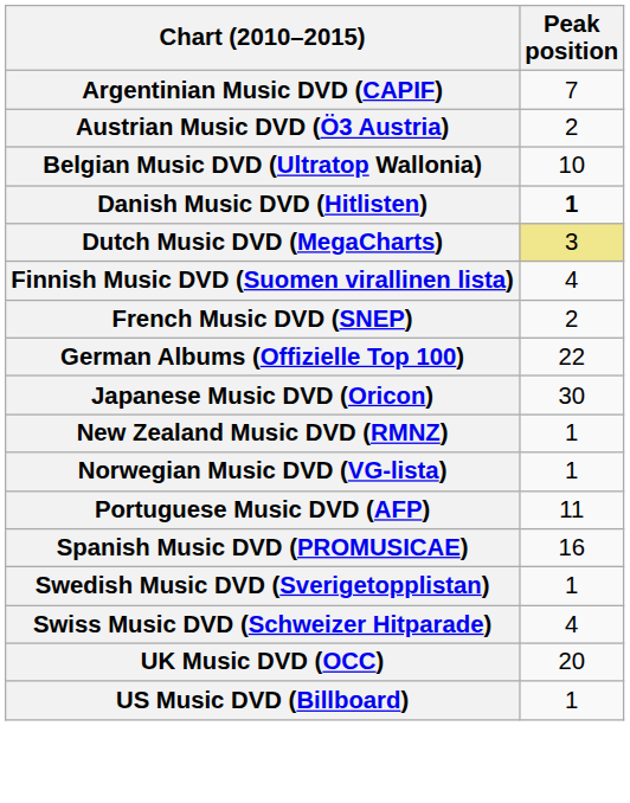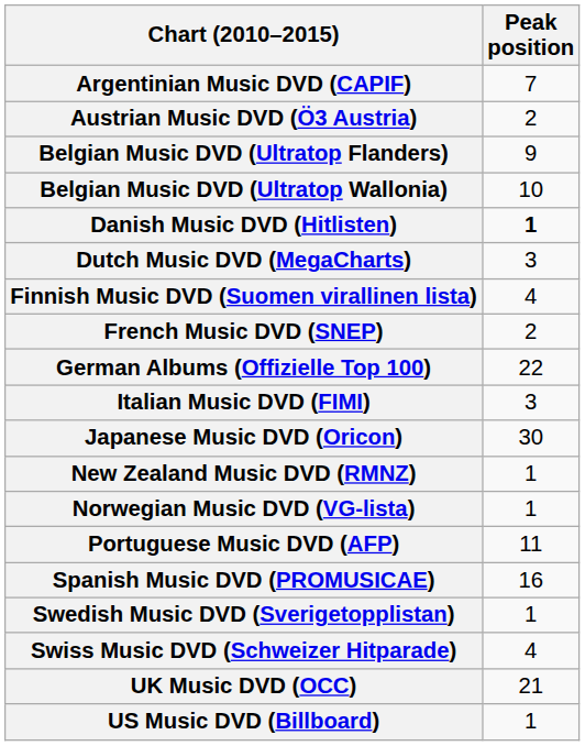 <table class="wikitable plainrowheaders sortable" style="text-align:center;">
 <tr>
 <th>Chart (2010–2015)</th>
 <th>Peak<br>position</th>
 </tr>
 <tr>
 <th scope="row">Argentinian Music DVD (<a href='#'>CAPIF</a>)</th>
 <td>7</td>
 </tr>
 <tr>
 <th scope="row">Austrian Music DVD (<a href='#'>Ö3 Austria</a>)</th>
 <td>2</td>
 </tr>
 <tr>
+<th scope="row">Belgian Music DVD (<a href='#'>Ultratop</a> Flanders)</th>
+<td>9</td>
+</tr>
+<tr>
 <th scope="row">Belgian Music DVD (<a href='#'>Ultratop</a> Wallonia)</th>
 <td>10</td>
 </tr>
 <tr>
 <th scope="row">Danish Music DVD (<a href='#'>Hitlisten</a>)</th>
 <td><strong>1</strong></td>
 </tr>
 <tr>
 <th scope="row">Dutch Music DVD (<a href='#'>MegaCharts</a>)</th>
-<td style="background: khaki;">3</td>
+<td>3</td>
 </tr>
 <tr>
 <th scope="row">Finnish Music DVD (<a href='#'>Suomen virallinen lista</a>)</th>
 <td>4</td>
 </tr>
 <tr>
 <th scope="row">French Music DVD (<a href='#'>SNEP</a>)</th>
 <td>2</td>
 </tr>
 <tr>
 <th scope="row">German Albums (<a href='#'>Offizielle Top 100</a>)</th>
 <td>22</td>
+</tr>
+<tr>
+<th scope="row">Italian Music DVD (<a href='#'>FIMI</a>)</th>
+<td>3</td>
 </tr>
 <tr>
 <th scope="row">Japanese Music DVD (<a href='#'>Oricon</a>)</th>
 <td>30</td>
 </tr>
 <tr>
 <th scope="row">New Zealand Music DVD (<a href='#'>RMNZ</a>)</th>
 <td>1</td>
 </tr>
 <tr>
 <th scope="row">Norwegian Music DVD (<a href='#'>VG-lista</a>)</th>
 <td>1</td>
 </tr>
 <tr>
 <th scope="row">Portuguese Music DVD (<a href='#'>AFP</a>)</th>
 <td>11</td>
 </tr>
 <tr>
 <th scope="row">Spanish Music DVD (<a href='#'>PROMUSICAE</a>)</th>
 <td>16</td>
 </tr>
 <tr>
 <th scope="row">Swedish Music DVD (<a href='#'>Sverigetopplistan</a>)</th>
 <td>1</td>
 </tr>
 <tr>
 <th scope="row">Swiss Music DVD (<a href='#'>Schweizer Hitparade</a>)</th>
 <td>4</td>
 </tr>
 <tr>
 <th scope="row">UK Music DVD (<a href='#'>OCC</a>)</th>
-<td>20</td>
+<td>21</td>
 </tr>
 <tr>
 <th scope="row">US Music DVD (<a href='#'>Billboard</a>)</th>
 <td>1</td>
 </tr>
 </table>
